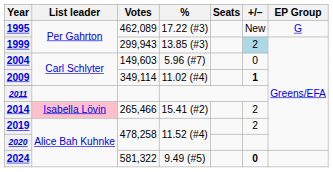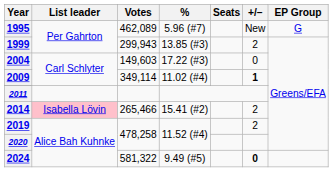 <table class=wikitable style="text-align:center;">
 <tr>
 <th>Year</th>
 <th>List leader</th>
 <th>Votes</th>
 <th>%</th>
 <th>Seats</th>
 <th>+/–</th>
 <th>EP Group</th>
 </tr>
 <tr>
 <th><a href='#'>1995</a></th>
 <td rowspan=2><a href='#'>Per Gahrton</a></td>
 <td>462,089</td>
-<td>17.22 (#3)</td>
+<td>5.96 (#7)</td>
 <td></td>
 <td>New</td>
 <td><a href='#'>G</a></td>
 </tr>
 <tr>
 <th><a href='#'>1999</a></th>
 <td>299,943</td>
 <td>13.85 (#3)</td>
 <td></td>
-<td style="background: lightblue;"> 2</td>
+<td> 2</td>
 <td rowspan=8><a href='#'>Greens/EFA</a></td>
 </tr>
 <tr>
 <th><a href='#'>2004</a></th>
 <td rowspan=3><a href='#'>Carl Schlyter</a></td>
 <td>149,603</td>
-<td>5.96 (#7)</td>
+<td>17.22 (#3)</td>
 <td></td>
 <td> 0</td>
 </tr>
 <tr>
 <th><a href='#'>2009</a></th>
 <td rowspan=2>349,114</td>
 <td rowspan=2>11.02 (#4)</td>
 <td></td>
 <td><strong> 1</strong></td>
 </tr>
 <tr>
 </tr>
 <tr>
 <th><small><em><a href='#'>2011</a></em></small></th>
 <td><em></em></td>
 <td><em></em></td>
 </tr>
 <tr>
 <th><a href='#'>2014</a></th>
 <td style="background: pink;"><a href='#'>Isabella Lövin</a></td>
 <td>265,466</td>
 <td>15.41 (#2)</td>
 <td></td>
 <td> 2</td>
 </tr>
 <tr>
 <th><a href='#'>2019</a></th>
 <td rowspan=3><a href='#'>Alice Bah Kuhnke</a></td>
 <td rowspan=2>478,258</td>
 <td rowspan=2>11.52 (#4)</td>
 <td></td>
 <td> 2</td>
 </tr>
 <tr>
 <th><small><em><a href='#'>2020</a></em></small></th>
 <td><em></em></td>
 <td><em></em></td>
 </tr>
 <tr>
 <th><a href='#'>2024</a></th>
 <td>581,322</td>
 <td>9.49 (#5)</td>
 <td></td>
 <td><strong> 0</strong></td>
 </tr>
 </table>
